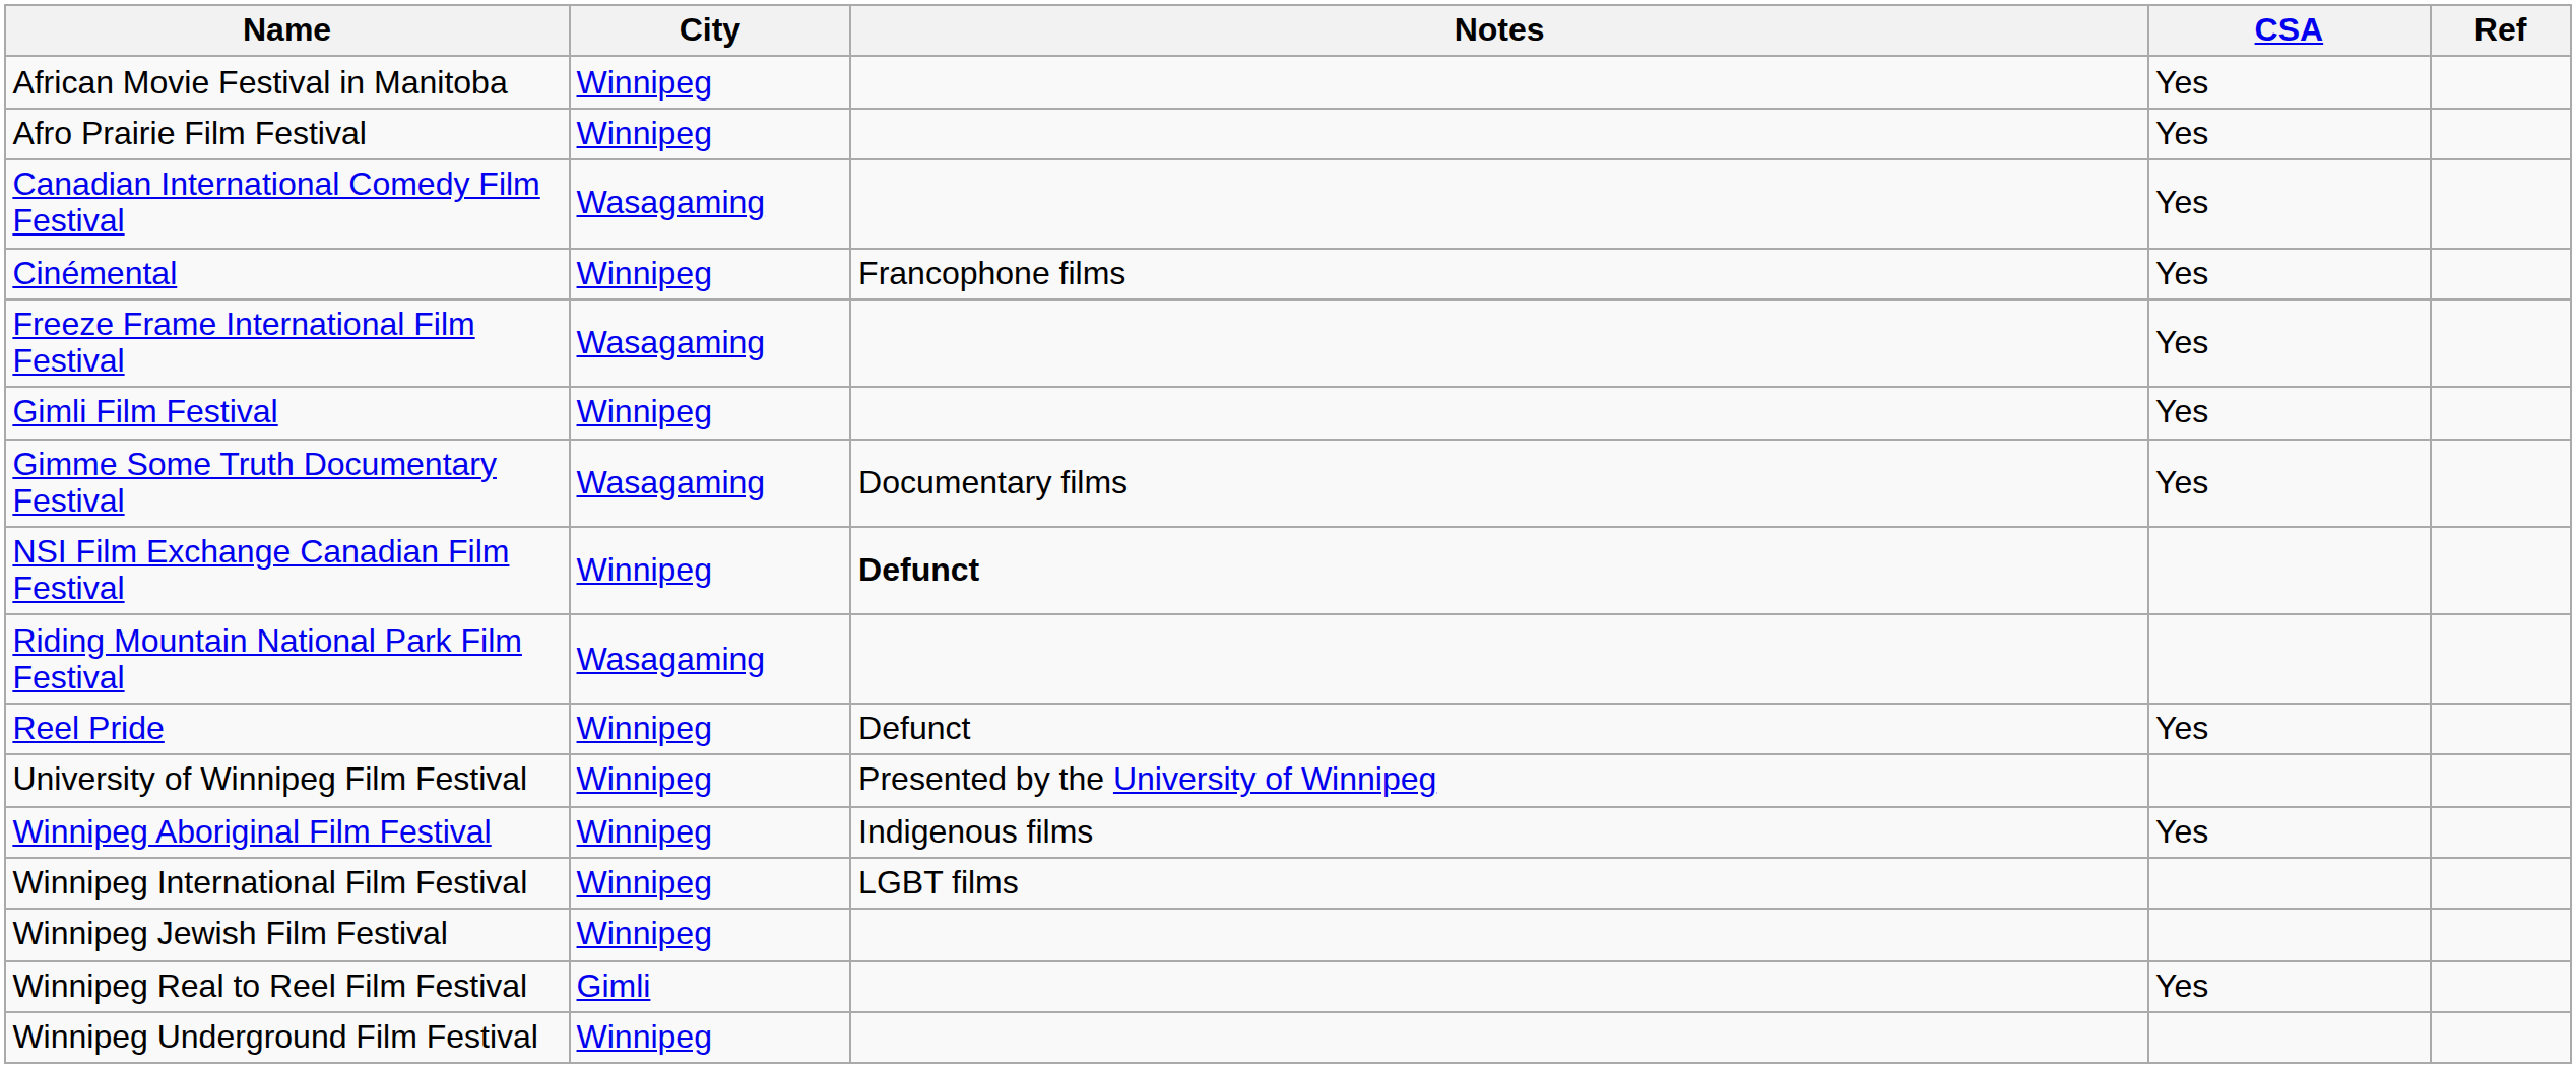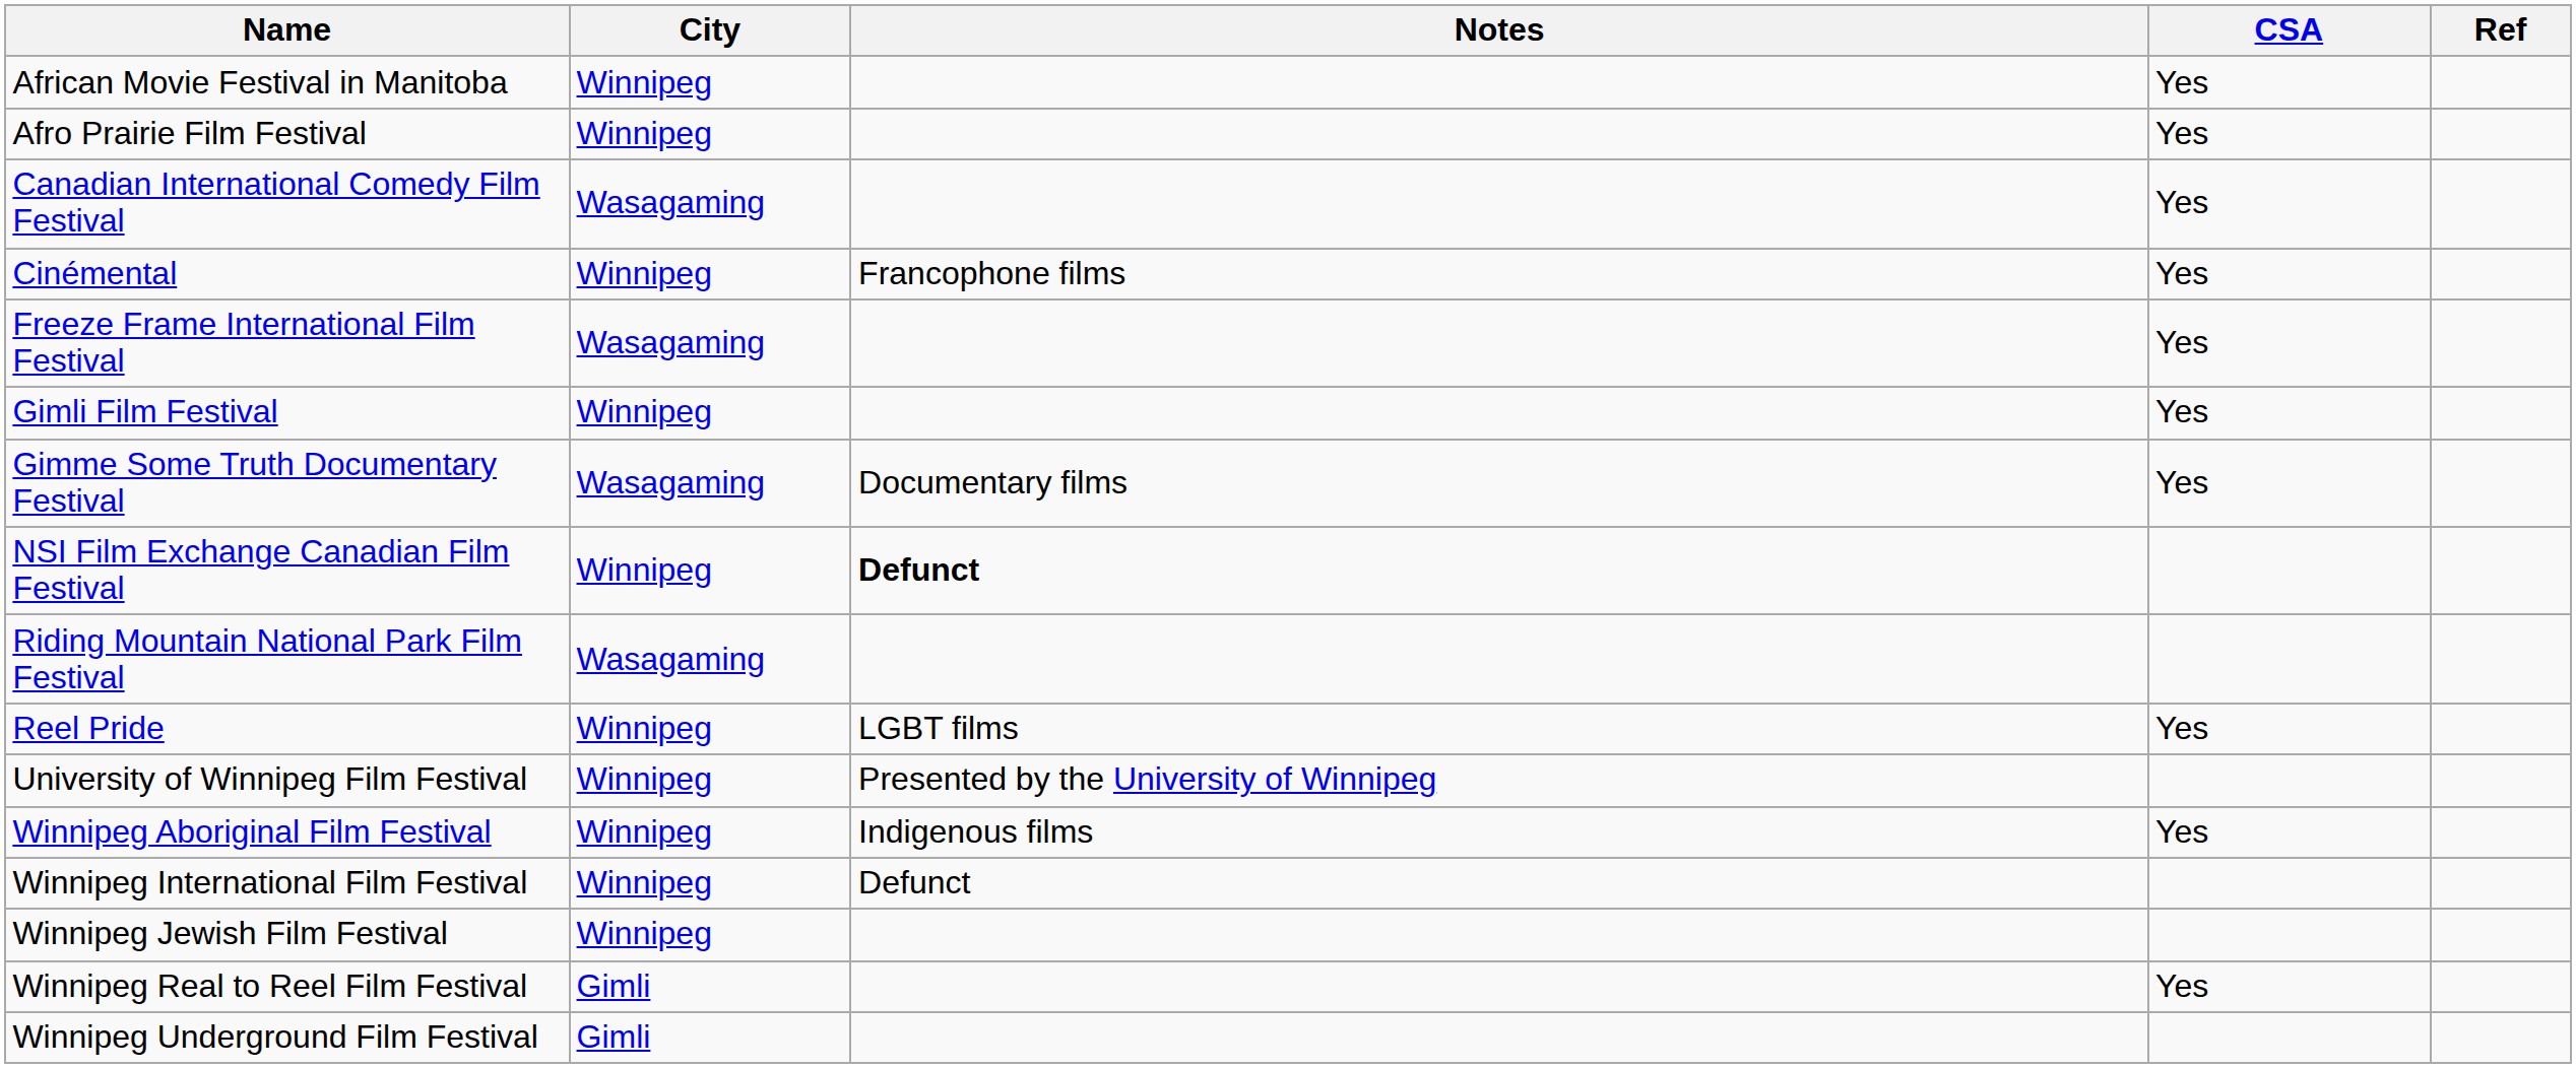 <table class="wikitable sortable" width=100%>
 <tr>
 <th style="width:20%;">Name</th>
 <th style="width:10%;">City</th>
 <th style="width:46%;">Notes</th>
 <th style="width:10%;"><a href='#'>CSA</a></th>
 <th style="width:5%;">Ref</th>
 </tr>
 <tr>
 <td>African Movie Festival in Manitoba</td>
 <td><a href='#'>Winnipeg</a></td>
 <td></td>
 <td>Yes</td>
 <td></td>
 </tr>
 <tr>
 <td>Afro Prairie Film Festival</td>
 <td><a href='#'>Winnipeg</a></td>
 <td></td>
 <td>Yes</td>
 <td></td>
 </tr>
 <tr>
 <td><a href='#'>Canadian International Comedy Film Festival</a></td>
 <td><a href='#'>Wasagaming</a></td>
 <td></td>
 <td>Yes</td>
 <td></td>
 </tr>
 <tr>
 <td><a href='#'>Cinémental</a></td>
 <td><a href='#'>Winnipeg</a></td>
 <td>Francophone films</td>
 <td>Yes</td>
 <td></td>
 </tr>
 <tr>
 <td><a href='#'>Freeze Frame International Film Festival</a></td>
 <td><a href='#'>Wasagaming</a></td>
 <td></td>
 <td>Yes</td>
 <td></td>
 </tr>
 <tr>
 <td><a href='#'>Gimli Film Festival</a></td>
 <td><a href='#'>Winnipeg</a></td>
 <td></td>
 <td>Yes</td>
 <td></td>
 </tr>
 <tr>
 <td><a href='#'>Gimme Some Truth Documentary Festival</a></td>
 <td><a href='#'>Wasagaming</a></td>
 <td>Documentary films</td>
 <td>Yes</td>
 <td></td>
 </tr>
 <tr>
 <td><a href='#'>NSI Film Exchange Canadian Film Festival</a></td>
 <td><a href='#'>Winnipeg</a></td>
 <td><strong>Defunct</strong></td>
 <td></td>
 <td></td>
 </tr>
 <tr>
 <td><a href='#'>Riding Mountain National Park Film Festival</a></td>
 <td><a href='#'>Wasagaming</a></td>
 <td></td>
 <td></td>
 <td></td>
 </tr>
 <tr>
 <td><a href='#'>Reel Pride</a></td>
 <td><a href='#'>Winnipeg</a></td>
-<td>Defunct</td>
+<td>LGBT films</td>
 <td>Yes</td>
 <td></td>
 </tr>
 <tr>
 <td>University of Winnipeg Film Festival</td>
 <td><a href='#'>Winnipeg</a></td>
 <td>Presented by the <a href='#'>University of Winnipeg</a></td>
 <td></td>
 <td></td>
 </tr>
 <tr>
 <td><a href='#'>Winnipeg Aboriginal Film Festival</a></td>
 <td><a href='#'>Winnipeg</a></td>
 <td>Indigenous films</td>
 <td>Yes</td>
 <td></td>
 </tr>
 <tr>
 <td>Winnipeg International Film Festival</td>
 <td><a href='#'>Winnipeg</a></td>
-<td>LGBT films</td>
+<td>Defunct</td>
 <td></td>
 <td></td>
 </tr>
 <tr>
 <td>Winnipeg Jewish Film Festival</td>
 <td><a href='#'>Winnipeg</a></td>
 <td></td>
 <td></td>
 <td></td>
 </tr>
 <tr>
 <td>Winnipeg Real to Reel Film Festival</td>
 <td><a href='#'>Gimli</a></td>
 <td></td>
 <td>Yes</td>
 <td></td>
 </tr>
 <tr>
 <td>Winnipeg Underground Film Festival</td>
-<td><a href='#'>Winnipeg</a></td>
+<td><a href='#'>Gimli</a></td>
 <td></td>
 <td></td>
 <td></td>
 </tr>
 </table>
